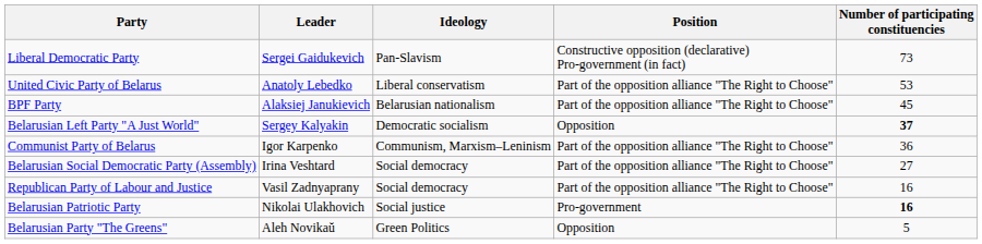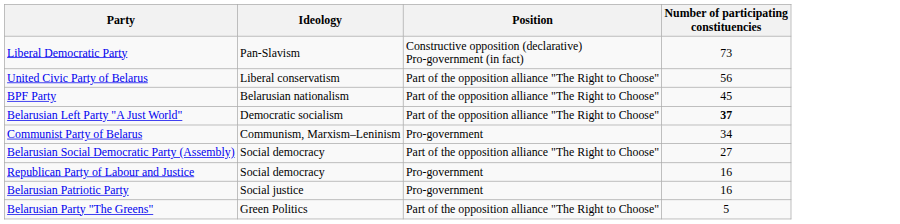 <table class=wikitable>
 <tr>
 <th>Party</th>
-<th>Leader</th>
 <th>Ideology</th>
 <th>Position</th>
 <th>Number of participating <br> constituencies</th>
 </tr>
 <tr>
 <td><a href='#'>Liberal Democratic Party</a></td>
-<td><a href='#'>Sergei Gaidukevich</a></td>
 <td>Pan-Slavism</td>
 <td>Constructive opposition (declarative)<br>Pro-government (in fact)</td>
 <td style="text-align:center">73</td>
 </tr>
 <tr>
 <td><a href='#'>United Civic Party of Belarus</a></td>
-<td><a href='#'>Anatoly Lebedko</a></td>
 <td>Liberal conservatism</td>
 <td>Part of the opposition alliance "The Right to Choose"</td>
-<td style="text-align:center">53</td>
+<td style="text-align:center">56</td>
 </tr>
 <tr>
 <td><a href='#'>BPF Party</a></td>
-<td><a href='#'>Alaksiej Janukievich</a></td>
 <td>Belarusian nationalism</td>
 <td>Part of the opposition alliance "The Right to Choose"</td>
 <td style="text-align:center">45</td>
 </tr>
 <tr>
 <td><a href='#'>Belarusian Left Party "A Just World"</a></td>
-<td><a href='#'>Sergey Kalyakin</a></td>
 <td>Democratic socialism</td>
-<td>Opposition</td>
+<td>Part of the opposition alliance "The Right to Choose"</td>
 <td style="text-align:center"><strong>37</strong></td>
 </tr>
 <tr>
 <td><a href='#'>Communist Party of Belarus</a></td>
-<td>Igor Karpenko</td>
 <td>Communism, Marxism–Leninism</td>
-<td>Part of the opposition alliance "The Right to Choose"</td>
-<td style="text-align:center">36</td>
+<td>Pro-government</td>
+<td style="text-align:center">34</td>
 </tr>
 <tr>
 <td><a href='#'>Belarusian Social Democratic Party (Assembly)</a></td>
-<td>Irina Veshtard</td>
 <td>Social democracy</td>
 <td>Part of the opposition alliance "The Right to Choose"</td>
 <td style="text-align:center">27</td>
 </tr>
 <tr>
 <td><a href='#'>Republican Party of Labour and Justice</a></td>
-<td>Vasil Zadnyaprany</td>
 <td>Social democracy</td>
-<td>Part of the opposition alliance "The Right to Choose"</td>
+<td>Pro-government</td>
 <td style="text-align:center">16</td>
 </tr>
 <tr>
 <td><a href='#'>Belarusian Patriotic Party</a></td>
-<td>Nikolai Ulakhovich</td>
 <td>Social justice</td>
 <td>Pro-government</td>
-<td style="text-align:center"><strong>16</strong></td>
+<td style="text-align:center">16</td>
 </tr>
 <tr>
 <td><a href='#'>Belarusian Party "The Greens"</a></td>
-<td>Aleh Novikaŭ</td>
 <td>Green Politics</td>
-<td>Opposition</td>
+<td>Part of the opposition alliance "The Right to Choose"</td>
 <td style="text-align:center">5</td>
 </tr>
 </table>
